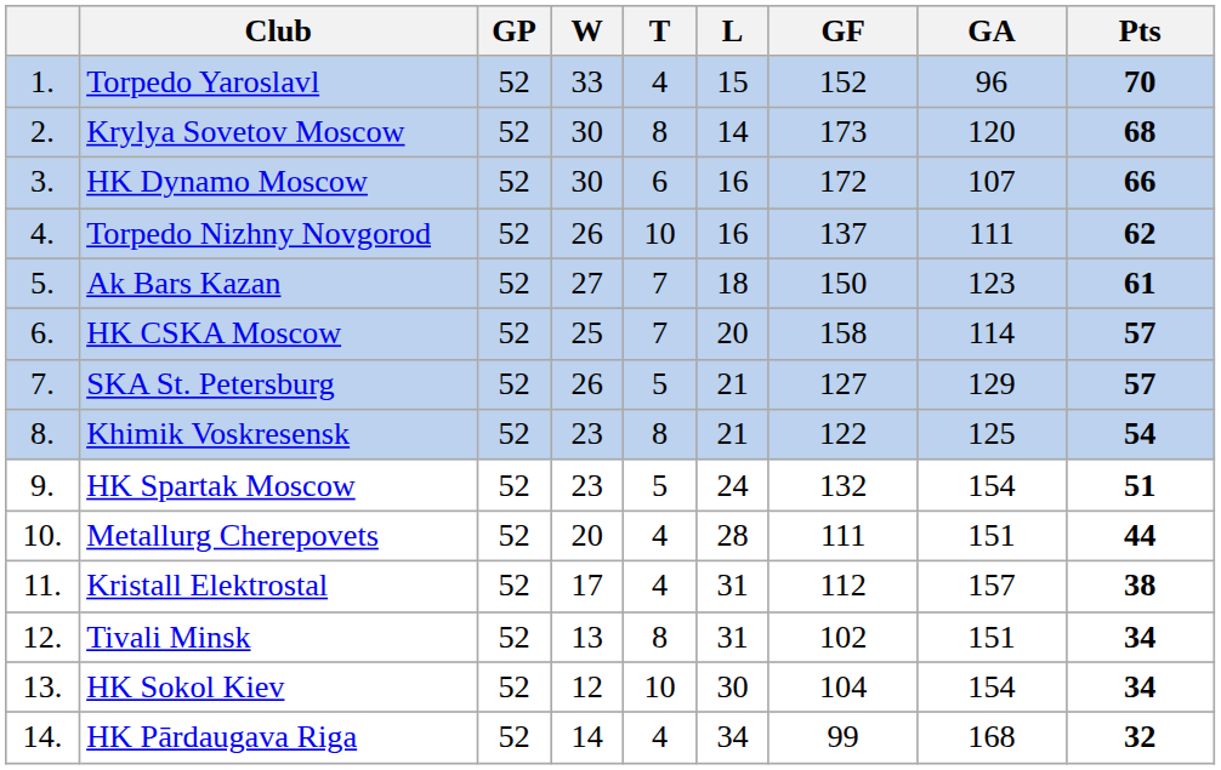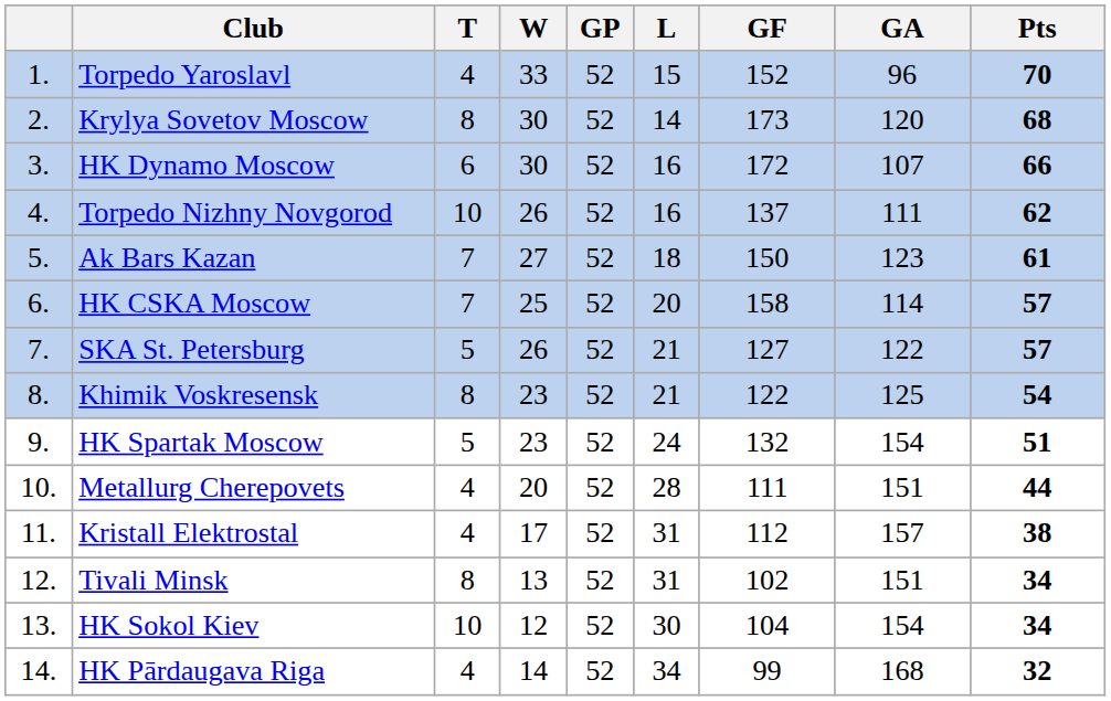 <table class="wikitable">
 <tr>
 <th width="30"></th>
 <th width="200">Club</th>
+<th width="30">T</th>
+<th width="30">W</th>
 <th width="30">GP</th>
-<th width="30">W</th>
-<th width="30">T</th>
 <th width="30">L</th>
 <th width="70">GF</th>
 <th width="70">GA</th>
 <th width="70">Pts</th>
 </tr>
 <tr bgcolor="#BCD2EE" align="center">
 <td>1.</td>
 <td align="left"><a href='#'>Torpedo Yaroslavl</a></td>
+<td>4</td>
+<td>33</td>
 <td>52</td>
-<td>33</td>
-<td>4</td>
 <td>15</td>
 <td>152</td>
 <td>96</td>
 <td><strong>70</strong></td>
 </tr>
 <tr bgcolor="#BCD2EE" align="center">
 <td>2.</td>
 <td align="left"><a href='#'>Krylya Sovetov Moscow</a></td>
+<td>8</td>
+<td>30</td>
 <td>52</td>
-<td>30</td>
-<td>8</td>
 <td>14</td>
 <td>173</td>
 <td>120</td>
 <td><strong>68</strong></td>
 </tr>
 <tr bgcolor="#BCD2EE" align="center">
 <td>3.</td>
 <td align="left"><a href='#'>HK Dynamo Moscow</a></td>
+<td>6</td>
+<td>30</td>
 <td>52</td>
-<td>30</td>
-<td>6</td>
 <td>16</td>
 <td>172</td>
 <td>107</td>
 <td><strong>66</strong></td>
 </tr>
 <tr bgcolor="#BCD2EE" align="center">
 <td>4.</td>
 <td align="left"><a href='#'>Torpedo Nizhny Novgorod</a></td>
+<td>10</td>
+<td>26</td>
 <td>52</td>
-<td>26</td>
-<td>10</td>
 <td>16</td>
 <td>137</td>
 <td>111</td>
 <td><strong>62</strong></td>
 </tr>
 <tr bgcolor="#BCD2EE" align="center">
 <td>5.</td>
 <td align="left"><a href='#'>Ak Bars Kazan</a></td>
+<td>7</td>
+<td>27</td>
 <td>52</td>
-<td>27</td>
-<td>7</td>
 <td>18</td>
 <td>150</td>
 <td>123</td>
 <td><strong>61</strong></td>
 </tr>
 <tr bgcolor="#BCD2EE" align="center">
 <td>6.</td>
 <td align="left"><a href='#'>HK CSKA Moscow</a></td>
+<td>7</td>
+<td>25</td>
 <td>52</td>
-<td>25</td>
-<td>7</td>
 <td>20</td>
 <td>158</td>
 <td>114</td>
 <td><strong>57</strong></td>
 </tr>
 <tr bgcolor="#BCD2EE" align="center">
 <td>7.</td>
 <td align="left"><a href='#'>SKA St. Petersburg</a></td>
+<td>5</td>
+<td>26</td>
 <td>52</td>
-<td>26</td>
-<td>5</td>
 <td>21</td>
 <td>127</td>
-<td>129</td>
+<td>122</td>
 <td><strong>57</strong></td>
 </tr>
 <tr bgcolor="#BCD2EE" align="center">
 <td>8.</td>
 <td align="left"><a href='#'>Khimik Voskresensk</a></td>
+<td>8</td>
+<td>23</td>
 <td>52</td>
-<td>23</td>
-<td>8</td>
 <td>21</td>
 <td>122</td>
 <td>125</td>
 <td><strong>54</strong></td>
 </tr>
 <tr bgcolor="#FFFFFF" align="center">
 <td>9.</td>
 <td align="left"><a href='#'>HK Spartak Moscow</a></td>
+<td>5</td>
+<td>23</td>
 <td>52</td>
-<td>23</td>
-<td>5</td>
 <td>24</td>
 <td>132</td>
 <td>154</td>
 <td><strong>51</strong></td>
 </tr>
 <tr bgcolor="#FFFFFF" align="center">
 <td>10.</td>
 <td align="left"><a href='#'>Metallurg Cherepovets</a></td>
+<td>4</td>
+<td>20</td>
 <td>52</td>
-<td>20</td>
-<td>4</td>
 <td>28</td>
 <td>111</td>
 <td>151</td>
 <td><strong>44</strong></td>
 </tr>
 <tr bgcolor="#FFFFFF" align="center">
 <td>11.</td>
 <td align="left"><a href='#'>Kristall Elektrostal</a></td>
+<td>4</td>
+<td>17</td>
 <td>52</td>
-<td>17</td>
-<td>4</td>
 <td>31</td>
 <td>112</td>
 <td>157</td>
 <td><strong>38</strong></td>
 </tr>
 <tr bgcolor="#FFFFFF" align="center">
 <td>12.</td>
 <td align="left"><a href='#'>Tivali Minsk</a></td>
+<td>8</td>
+<td>13</td>
 <td>52</td>
-<td>13</td>
-<td>8</td>
 <td>31</td>
 <td>102</td>
 <td>151</td>
 <td><strong>34</strong></td>
 </tr>
 <tr bgcolor="#FFFFFF" align="center">
 <td>13.</td>
 <td align="left"><a href='#'>HK Sokol Kiev</a></td>
+<td>10</td>
+<td>12</td>
 <td>52</td>
-<td>12</td>
-<td>10</td>
 <td>30</td>
 <td>104</td>
 <td>154</td>
 <td><strong>34</strong></td>
 </tr>
 <tr bgcolor="#FFFFFF" align="center">
 <td>14.</td>
 <td align="left"><a href='#'>HK Pārdaugava Riga</a></td>
+<td>4</td>
+<td>14</td>
 <td>52</td>
-<td>14</td>
-<td>4</td>
 <td>34</td>
 <td>99</td>
 <td>168</td>
 <td><strong>32</strong></td>
 </tr>
 </table>
